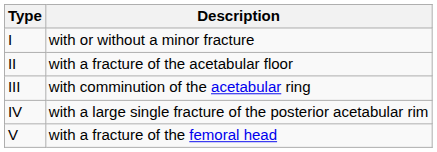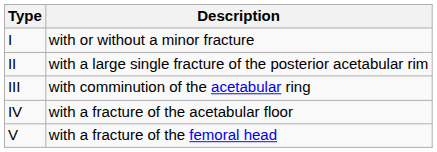 <table class="wikitable">
 <tr>
 <th>Type</th>
 <th>Description</th>
 </tr>
 <tr>
 <td>I</td>
 <td>with or without a minor fracture</td>
 </tr>
 <tr>
 <td>II</td>
-<td>with a fracture of the acetabular floor</td>
+<td>with a large single fracture of the posterior acetabular rim</td>
 </tr>
 <tr>
 <td>III</td>
 <td>with comminution of the <a href='#'>acetabular</a> ring</td>
 </tr>
 <tr>
 <td>IV</td>
-<td>with a large single fracture of the posterior acetabular rim</td>
+<td>with a fracture of the acetabular floor</td>
 </tr>
 <tr>
 <td>V</td>
 <td>with a fracture of the <a href='#'>femoral head</a></td>
 </tr>
 </table>
